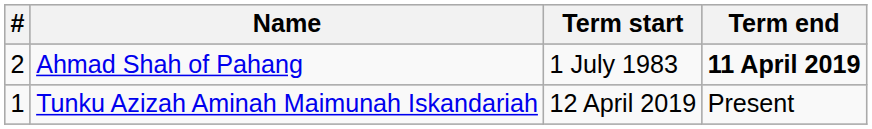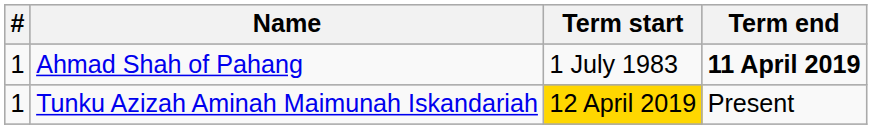 <table class="wikitable sortable">
 <tr>
 <th>#</th>
 <th>Name</th>
 <th>Term start</th>
 <th>Term end</th>
 </tr>
 <tr>
-<td>2</td>
+<td>1</td>
 <td><a href='#'>Ahmad Shah of Pahang</a></td>
 <td>1 July 1983</td>
 <td><strong>11 April 2019</strong></td>
 </tr>
 <tr>
 <td>1</td>
 <td><a href='#'>Tunku Azizah Aminah Maimunah Iskandariah</a></td>
-<td>12 April 2019</td>
+<td style="background: gold;">12 April 2019</td>
 <td data-sort-value="9999">Present</td>
 </tr>
 </table>
